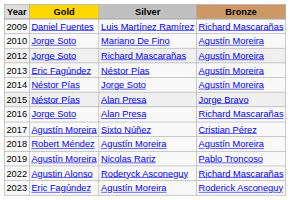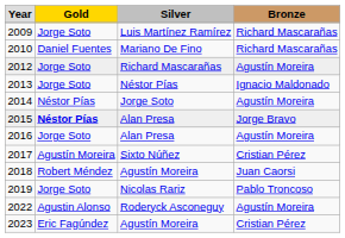 <table class="wikitable sortable" style="font-size:95%">
 <tr style="text-align:center; background:#e4e4e4; font-weight:bold;">
 <td style="background:#ddd; ">Year</td>
 <td style="background:gold; ">Gold</td>
 <td style="background:silver; ">Silver</td>
 <td style="background:#c96; ">Bronze</td>
 </tr>
 <tr style="background:#efefef;">
 </tr>
 <tr>
 <td>2009</td>
-<td><a href='#'>Daniel Fuentes</a></td>
+<td><a href='#'>Jorge Soto</a></td>
 <td><a href='#'>Luis Martínez Ramírez</a></td>
 <td><a href='#'>Richard Mascarañas</a></td>
 </tr>
 <tr>
 <td>2010</td>
-<td><a href='#'>Jorge Soto</a></td>
+<td><a href='#'>Daniel Fuentes</a></td>
 <td><a href='#'>Mariano De Fino</a></td>
-<td><a href='#'>Agustín Moreira</a></td>
+<td><a href='#'>Richard Mascarañas</a></td>
 </tr>
 <tr bgcolor="#EFEFEF">
 <td>2012</td>
 <td><a href='#'>Jorge Soto</a></td>
 <td><a href='#'>Richard Mascarañas</a></td>
 <td><a href='#'>Agustín Moreira</a></td>
 </tr>
 <tr>
 <td>2013</td>
-<td><a href='#'>Eric Fagúndez</a></td>
+<td><a href='#'>Jorge Soto</a></td>
 <td><a href='#'>Néstor Pías</a></td>
-<td><a href='#'>Agustín Moreira</a></td>
+<td><a href='#'>Ignacio Maldonado</a></td>
 </tr>
 <tr>
 <td>2014</td>
 <td><a href='#'>Néstor Pías</a></td>
 <td><a href='#'>Jorge Soto</a></td>
 <td><a href='#'>Agustín Moreira</a></td>
 </tr>
 <tr bgcolor="#EFEFEF">
 <td>2015</td>
-<td><a href='#'>Néstor Pías</a></td>
+<td><strong><a href='#'>Néstor Pías</a></strong></td>
 <td><a href='#'>Alan Presa</a></td>
 <td><a href='#'>Jorge Bravo</a></td>
 </tr>
 <tr>
 <td>2016</td>
 <td><a href='#'>Jorge Soto</a></td>
 <td><a href='#'>Alan Presa</a></td>
-<td><a href='#'>Richard Mascarañas</a></td>
+<td><a href='#'>Agustín Moreira</a></td>
 </tr>
 <tr>
 <td>2017</td>
 <td><a href='#'>Agustín Moreira</a></td>
 <td><a href='#'>Sixto Núñez</a></td>
 <td><a href='#'>Cristian Pérez</a></td>
 </tr>
 <tr>
 <td>2018</td>
 <td><a href='#'>Robert Méndez</a></td>
 <td><a href='#'>Agustín Moreira</a></td>
-<td><a href='#'>Agustín Moreira</a></td>
+<td><a href='#'>Juan Caorsi</a></td>
 </tr>
 <tr>
 <td>2019</td>
-<td><a href='#'>Agustín Moreira</a></td>
+<td><a href='#'>Jorge Soto</a></td>
 <td><a href='#'>Nicolas Rariz</a></td>
 <td><a href='#'>Pablo Troncoso</a></td>
 </tr>
 <tr>
 <td>2022</td>
 <td><a href='#'>Agustin Alonso</a></td>
 <td><a href='#'>Roderyck Asconeguy</a></td>
-<td><a href='#'>Richard Mascarañas</a></td>
+<td><a href='#'>Agustín Moreira</a></td>
 </tr>
 <tr>
 <td>2023</td>
 <td><a href='#'>Eric Fagúndez</a></td>
 <td><a href='#'>Agustín Moreira</a></td>
-<td><a href='#'>Roderick Asconeguy</a></td>
+<td><a href='#'>Cristian Pérez</a></td>
 </tr>
 </table>
